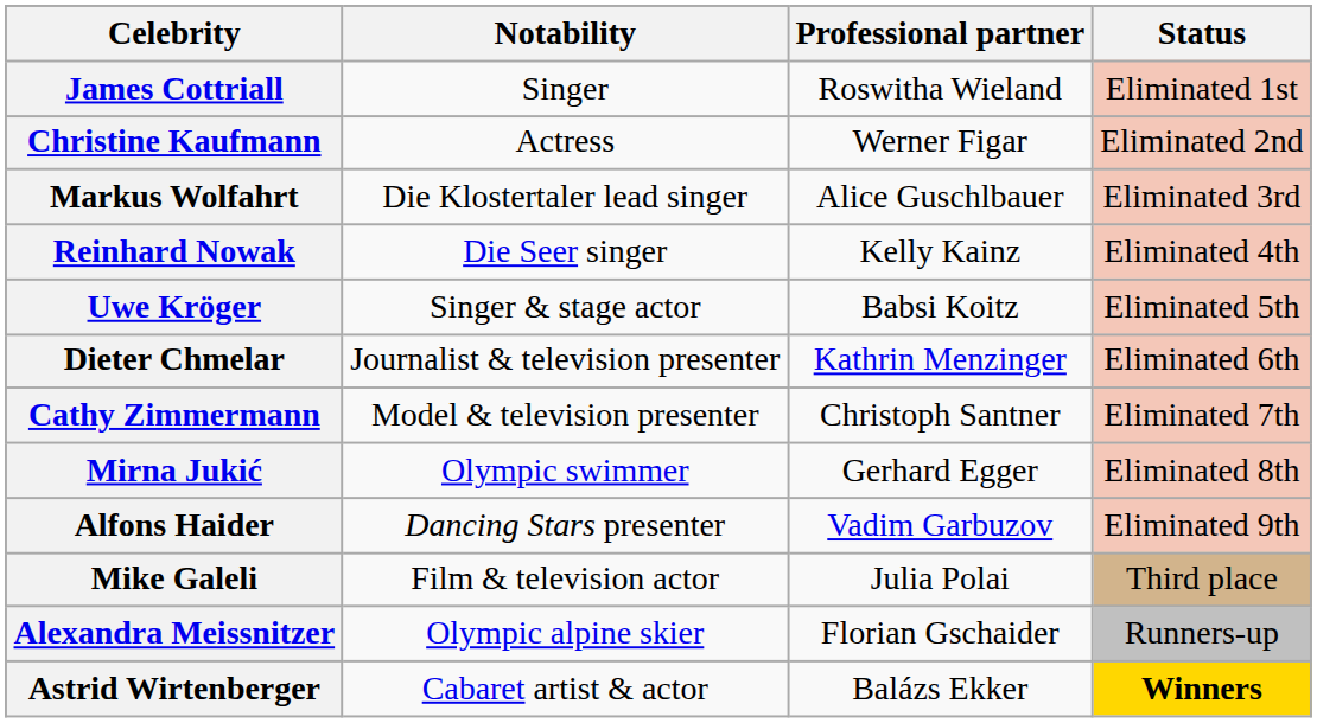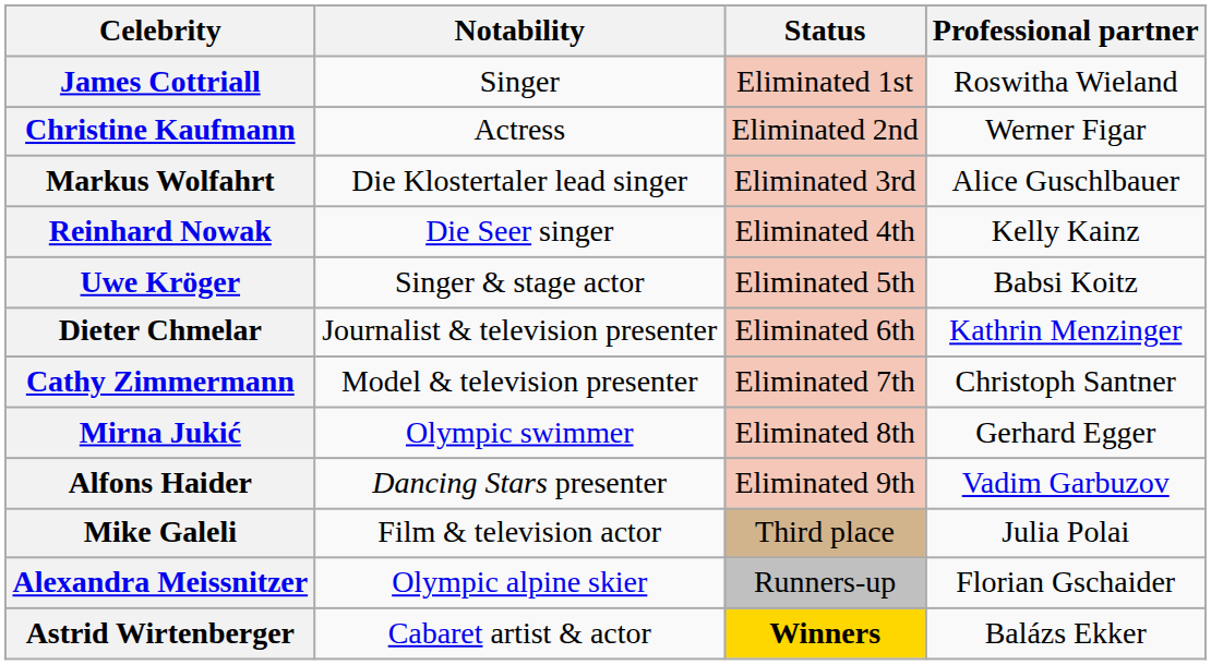 <table class="wikitable sortable" style="text-align:center; font-size:90%">
 <tr>
 <th scope="col">Celebrity</th>
 <th scope="col" class="unsortable">Notability</th>
+<th scope="col">Status</th>
 <th scope="col">Professional partner</th>
-<th scope="col">Status</th>
 </tr>
 <tr>
 <th scope="row"><a href='#'>James Cottriall</a></th>
 <td>Singer</td>
+<td bgcolor="f4c7b8">Eliminated 1st</td>
 <td>Roswitha Wieland</td>
-<td bgcolor="f4c7b8">Eliminated 1st</td>
 </tr>
 <tr>
 <th scope="row"><a href='#'>Christine Kaufmann</a></th>
 <td>Actress</td>
+<td bgcolor="f4c7b8">Eliminated 2nd</td>
 <td>Werner Figar</td>
-<td bgcolor="f4c7b8">Eliminated 2nd</td>
 </tr>
 <tr>
 <th scope="row">Markus Wolfahrt</th>
 <td>Die Klostertaler lead singer</td>
+<td bgcolor="f4c7b8">Eliminated 3rd</td>
 <td>Alice Guschlbauer</td>
-<td bgcolor="f4c7b8">Eliminated 3rd</td>
 </tr>
 <tr>
 <th scope="row"><a href='#'>Reinhard Nowak</a></th>
 <td><a href='#'>Die Seer</a> singer</td>
+<td bgcolor="f4c7b8">Eliminated 4th</td>
 <td>Kelly Kainz</td>
-<td bgcolor="f4c7b8">Eliminated 4th</td>
 </tr>
 <tr>
 <th scope="row"><a href='#'>Uwe Kröger</a></th>
 <td>Singer & stage actor</td>
+<td bgcolor="f4c7b8">Eliminated 5th</td>
 <td>Babsi Koitz</td>
-<td bgcolor="f4c7b8">Eliminated 5th</td>
 </tr>
 <tr>
 <th scope="row">Dieter Chmelar</th>
 <td>Journalist & television presenter</td>
+<td bgcolor="f4c7b8">Eliminated 6th</td>
 <td><a href='#'>Kathrin Menzinger</a></td>
-<td bgcolor="f4c7b8">Eliminated 6th</td>
 </tr>
 <tr>
 <th scope="row"><a href='#'>Cathy Zimmermann</a></th>
 <td>Model & television presenter</td>
+<td bgcolor="f4c7b8">Eliminated 7th</td>
 <td>Christoph Santner</td>
-<td bgcolor="f4c7b8">Eliminated 7th</td>
 </tr>
 <tr>
 <th scope="row"><a href='#'>Mirna Jukić</a></th>
 <td><a href='#'>Olympic swimmer</a></td>
+<td bgcolor="f4c7b8">Eliminated 8th</td>
 <td>Gerhard Egger</td>
-<td bgcolor="f4c7b8">Eliminated 8th</td>
 </tr>
 <tr>
 <th scope="row">Alfons Haider</th>
 <td><em>Dancing Stars</em> presenter</td>
+<td bgcolor="f4c7b8">Eliminated 9th</td>
 <td><a href='#'>Vadim Garbuzov</a></td>
-<td bgcolor="f4c7b8">Eliminated 9th</td>
 </tr>
 <tr>
 <th scope="row">Mike Galeli</th>
 <td>Film & television actor</td>
+<td bgcolor="tan">Third place</td>
 <td>Julia Polai</td>
-<td bgcolor="tan">Third place</td>
 </tr>
 <tr>
 <th scope="row"><a href='#'>Alexandra Meissnitzer</a></th>
 <td><a href='#'>Olympic alpine skier</a></td>
+<td bgcolor="silver">Runners-up</td>
 <td>Florian Gschaider</td>
-<td bgcolor="silver">Runners-up</td>
 </tr>
 <tr>
 <th scope="row">Astrid Wirtenberger</th>
 <td><a href='#'>Cabaret</a> artist & actor</td>
+<td bgcolor="gold"><strong>Winners</strong></td>
 <td>Balázs Ekker</td>
-<td bgcolor="gold"><strong>Winners</strong></td>
 </tr>
 </table>
